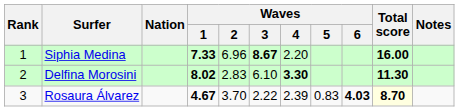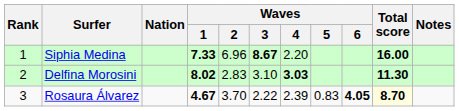 <table class="wikitable sortable" style="text-align:center">
 <tr>
 <th rowspan=2>Rank</th>
 <th rowspan=2>Surfer</th>
 <th rowspan=2>Nation</th>
 <th colspan=6>Waves</th>
 <th rowspan=2>Total<br>score</th>
 <th rowspan=2>Notes</th>
 </tr>
 <tr>
 <th>1</th>
 <th>2</th>
 <th>3</th>
 <th>4</th>
 <th>5</th>
 <th>6</th>
 </tr>
 <tr bgcolor=ccffcc>
 <td>1</td>
 <td align=left><a href='#'>Siphia Medina</a></td>
 <td align=left></td>
 <td><strong>7.33</strong></td>
 <td>6.96</td>
 <td><strong>8.67</strong></td>
 <td>2.20</td>
 <td></td>
 <td></td>
 <td><strong>16.00</strong></td>
 <td></td>
 </tr>
 <tr bgcolor=ccffcc>
 <td>2</td>
 <td align=left><a href='#'>Delfina Morosini</a></td>
 <td align=left></td>
 <td><strong>8.02</strong></td>
 <td>2.83</td>
-<td>6.10</td>
-<td><strong>3.30</strong></td>
+<td>3.10</td>
+<td><strong>3.03</strong></td>
 <td></td>
 <td></td>
 <td><strong>11.30</strong></td>
 <td></td>
 </tr>
 <tr>
 <td>3</td>
 <td align=left><a href='#'>Rosaura Álvarez</a></td>
 <td align=left></td>
 <td><strong>4.67</strong></td>
 <td>3.70</td>
 <td>2.22</td>
 <td>2.39</td>
 <td>0.83</td>
-<td><strong>4.03</strong></td>
+<td><strong>4.05</strong></td>
 <td style="background: lightyellow;"><strong>8.70</strong></td>
 <td></td>
 </tr>
 </table>
